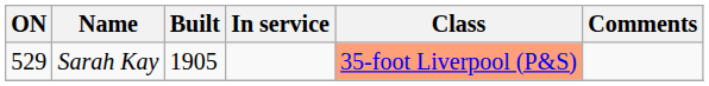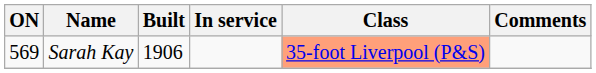 <table class="wikitable">
 <tr>
 <th>ON</th>
 <th>Name</th>
 <th>Built</th>
 <th>In service</th>
 <th>Class</th>
 <th>Comments</th>
 </tr>
 <tr>
-<td>529</td>
+<td>569</td>
 <td><em>Sarah Kay</em></td>
-<td>1905</td>
+<td>1906</td>
 <td></td>
 <td style="background: lightsalmon;"><a href='#'>35-foot Liverpool (P&S)</a></td>
 <td></td>
 </tr>
 <tr>
 </tr>
 </table>
